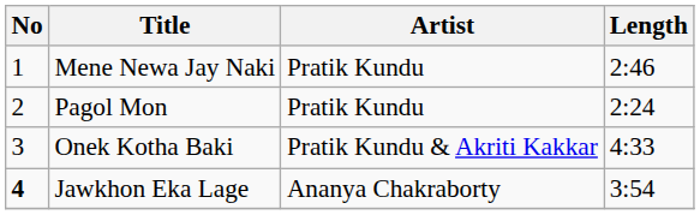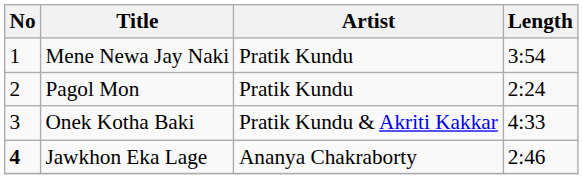 <table class="wikitable sortable">
 <tr>
 <th>No</th>
 <th>Title</th>
 <th>Artist</th>
 <th>Length</th>
 </tr>
 <tr>
 <td>1</td>
 <td>Mene Newa Jay Naki</td>
 <td>Pratik Kundu</td>
-<td>2:46</td>
+<td>3:54</td>
 </tr>
 <tr>
 <td>2</td>
 <td>Pagol Mon</td>
 <td>Pratik Kundu</td>
 <td>2:24</td>
 </tr>
 <tr>
 <td>3</td>
 <td>Onek Kotha Baki</td>
 <td>Pratik Kundu & <a href='#'>Akriti Kakkar</a></td>
 <td>4:33</td>
 </tr>
 <tr>
 <td><strong>4</strong></td>
 <td>Jawkhon Eka Lage</td>
 <td>Ananya Chakraborty</td>
-<td>3:54</td>
+<td>2:46</td>
 </tr>
 <tr>
 </tr>
 </table>
